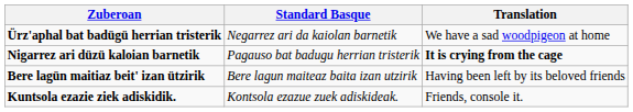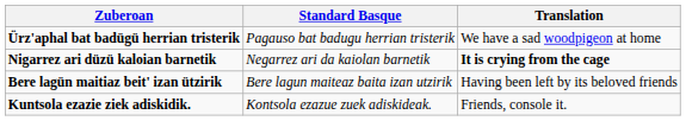 <table class="wikitable" style="margin: 1em auto 1em auto">
 <tr>
 <th><strong><a href='#'>Zuberoan</a></strong></th>
 <th><strong><a href='#'>Standard Basque</a></strong></th>
 <th><strong>Translation</strong></th>
 </tr>
 <tr>
 <td><strong>Ürz'aphal bat badügü herrian tristerik</strong></td>
-<td><em>Negarrez ari da kaiolan barnetik</em></td>
+<td><em>Pagauso bat badugu herrian tristerik</em></td>
 <td>We have a sad <a href='#'>woodpigeon</a> at home</td>
 </tr>
 <tr>
 <td><strong>Nigarrez ari düzü kaloian barnetik</strong></td>
-<td><em>Pagauso bat badugu herrian tristerik</em></td>
+<td><em>Negarrez ari da kaiolan barnetik</em></td>
 <td><strong>It is crying from the cage</strong></td>
 </tr>
 <tr>
 <td><strong>Bere lagün maitiaz beit' izan ützirik</strong></td>
 <td><em>Bere lagun maiteaz baita izan utzirik</em></td>
 <td>Having been left by its beloved friends</td>
 </tr>
 <tr>
 <td><strong>Kuntsola ezazie ziek adiskidik.</strong></td>
 <td><em>Kontsola ezazue zuek adiskideak.</em></td>
 <td>Friends, console it.</td>
 </tr>
 </table>
